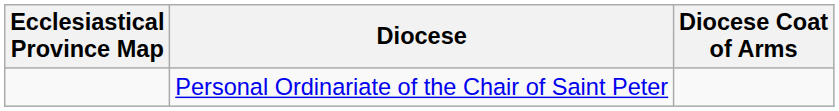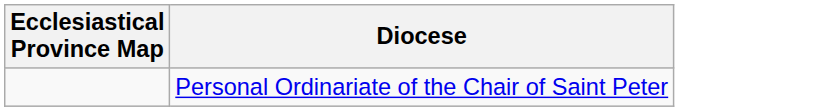 <table class="wikitable unsortable">
 <tr>
 <th>Ecclesiastical<br> Province Map</th>
 <th>Diocese</th>
-<th>Diocese Coat<br>of Arms</th>
 </tr>
 <tr>
 <td></td>
 <td><a href='#'>Personal Ordinariate of the Chair of Saint Peter</a></td>
-<td></td>
 </tr>
 </table>
